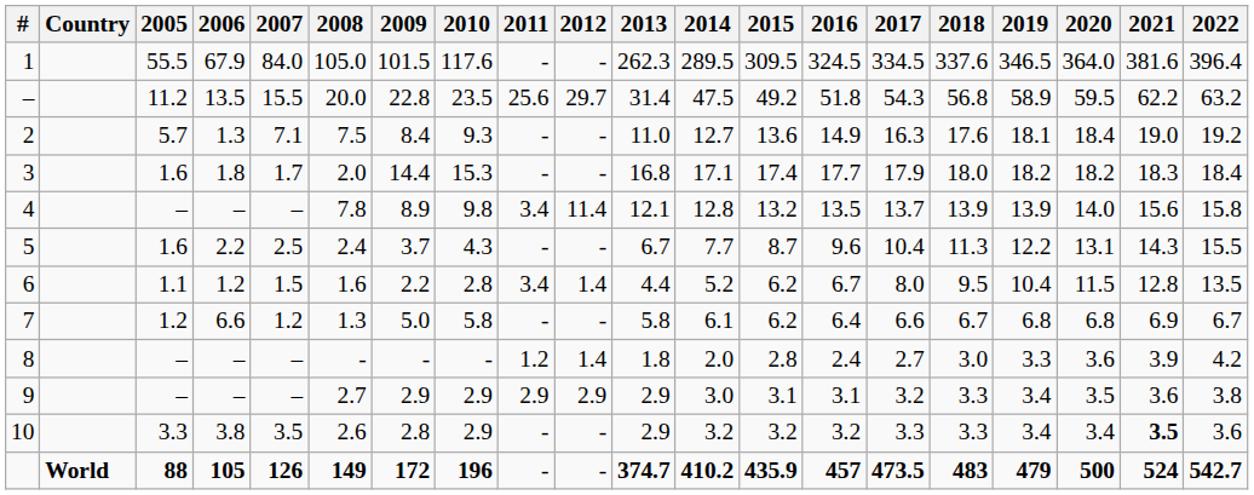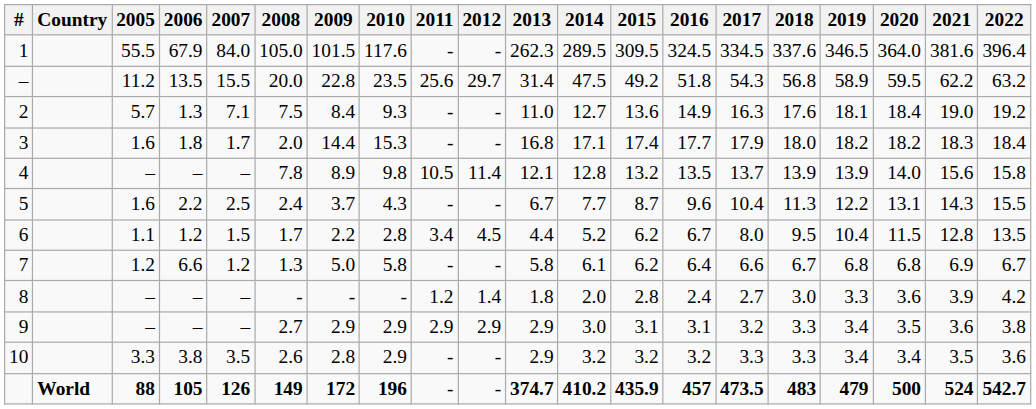 <table class="wikitable sortable" | Solar Heating Capacity 2005–2010 (GWth)>
 <tr>
 <th>#</th>
 <th>Country</th>
 <th>2005</th>
 <th>2006</th>
 <th>2007</th>
 <th>2008</th>
 <th>2009</th>
 <th>2010</th>
 <th>2011</th>
 <th>2012</th>
 <th>2013</th>
 <th>2014</th>
 <th>2015</th>
 <th>2016</th>
 <th>2017</th>
 <th>2018</th>
 <th>2019</th>
 <th>2020</th>
 <th>2021</th>
 <th>2022</th>
 </tr>
 <tr style="text-align:right;">
 <td>1</td>
 <td style="text-align:left;"></td>
 <td>55.5</td>
 <td>67.9</td>
 <td>84.0</td>
 <td>105.0</td>
 <td>101.5</td>
 <td>117.6</td>
 <td>-</td>
 <td>-</td>
 <td>262.3</td>
 <td>289.5</td>
 <td>309.5</td>
 <td>324.5</td>
 <td>334.5</td>
 <td>337.6</td>
 <td>346.5</td>
 <td>364.0</td>
 <td>381.6</td>
 <td>396.4</td>
 </tr>
 <tr style="text-align:right;">
 <td>–</td>
 <td style="text-align:left;"><em></em></td>
 <td>11.2</td>
 <td>13.5</td>
 <td>15.5</td>
 <td>20.0</td>
 <td>22.8</td>
 <td>23.5</td>
 <td>25.6</td>
 <td>29.7</td>
 <td>31.4</td>
 <td>47.5</td>
 <td>49.2</td>
 <td>51.8</td>
 <td>54.3</td>
 <td>56.8</td>
 <td>58.9</td>
 <td>59.5</td>
 <td>62.2</td>
 <td>63.2</td>
 </tr>
 <tr style="text-align:right;">
 <td>2</td>
 <td style="text-align:left;"></td>
 <td>5.7</td>
 <td>1.3</td>
 <td>7.1</td>
 <td>7.5</td>
 <td>8.4</td>
 <td>9.3</td>
 <td>-</td>
 <td>-</td>
 <td>11.0</td>
 <td>12.7</td>
 <td>13.6</td>
 <td>14.9</td>
 <td>16.3</td>
 <td>17.6</td>
 <td>18.1</td>
 <td>18.4</td>
 <td>19.0</td>
 <td>19.2</td>
 </tr>
 <tr style="text-align:right;">
 <td>3</td>
 <td style="text-align:left;"></td>
 <td>1.6</td>
 <td>1.8</td>
 <td>1.7</td>
 <td>2.0</td>
 <td>14.4</td>
 <td>15.3</td>
 <td>-</td>
 <td>-</td>
 <td>16.8</td>
 <td>17.1</td>
 <td>17.4</td>
 <td>17.7</td>
 <td>17.9</td>
 <td>18.0</td>
 <td>18.2</td>
 <td>18.2</td>
 <td>18.3</td>
 <td>18.4</td>
 </tr>
 <tr style="text-align:right;">
 <td>4</td>
 <td style="text-align:left;"></td>
 <td>–</td>
 <td>–</td>
 <td>–</td>
 <td>7.8</td>
 <td>8.9</td>
 <td>9.8</td>
-<td>3.4</td>
+<td>10.5</td>
 <td>11.4</td>
 <td>12.1</td>
 <td>12.8</td>
 <td>13.2</td>
 <td>13.5</td>
 <td>13.7</td>
 <td>13.9</td>
 <td>13.9</td>
 <td>14.0</td>
 <td>15.6</td>
 <td>15.8</td>
 </tr>
 <tr style="text-align:right;">
 <td>5</td>
 <td style="text-align:left;"></td>
 <td>1.6</td>
 <td>2.2</td>
 <td>2.5</td>
 <td>2.4</td>
 <td>3.7</td>
 <td>4.3</td>
 <td>-</td>
 <td>-</td>
 <td>6.7</td>
 <td>7.7</td>
 <td>8.7</td>
 <td>9.6</td>
 <td>10.4</td>
 <td>11.3</td>
 <td>12.2</td>
 <td>13.1</td>
 <td>14.3</td>
 <td>15.5</td>
 </tr>
 <tr style="text-align:right;">
 <td>6</td>
 <td style="text-align:left;"></td>
 <td>1.1</td>
 <td>1.2</td>
 <td>1.5</td>
-<td>1.6</td>
+<td>1.7</td>
 <td>2.2</td>
 <td>2.8</td>
 <td>3.4</td>
-<td>1.4</td>
+<td>4.5</td>
 <td>4.4</td>
 <td>5.2</td>
 <td>6.2</td>
 <td>6.7</td>
 <td>8.0</td>
 <td>9.5</td>
 <td>10.4</td>
 <td>11.5</td>
 <td>12.8</td>
 <td>13.5</td>
 </tr>
 <tr style="text-align:right;">
 <td>7</td>
 <td style="text-align:left;"></td>
 <td>1.2</td>
 <td>6.6</td>
 <td>1.2</td>
 <td>1.3</td>
 <td>5.0</td>
 <td>5.8</td>
 <td>-</td>
 <td>-</td>
 <td>5.8</td>
 <td>6.1</td>
 <td>6.2</td>
 <td>6.4</td>
 <td>6.6</td>
 <td>6.7</td>
 <td>6.8</td>
 <td>6.8</td>
 <td>6.9</td>
 <td>6.7</td>
 </tr>
 <tr style="text-align:right;">
 <td>8</td>
 <td style="text-align:left;"></td>
 <td>–</td>
 <td>–</td>
 <td>–</td>
 <td>-</td>
 <td>-</td>
 <td>-</td>
 <td>1.2</td>
 <td>1.4</td>
 <td>1.8</td>
 <td>2.0</td>
 <td>2.8</td>
 <td>2.4</td>
 <td>2.7</td>
 <td>3.0</td>
 <td>3.3</td>
 <td>3.6</td>
 <td>3.9</td>
 <td>4.2</td>
 </tr>
 <tr style="text-align:right;">
 <td>9</td>
 <td style="text-align:left;"></td>
 <td>–</td>
 <td>–</td>
 <td>–</td>
 <td>2.7</td>
 <td>2.9</td>
 <td>2.9</td>
 <td>2.9</td>
 <td>2.9</td>
 <td>2.9</td>
 <td>3.0</td>
 <td>3.1</td>
 <td>3.1</td>
 <td>3.2</td>
 <td>3.3</td>
 <td>3.4</td>
 <td>3.5</td>
 <td>3.6</td>
 <td>3.8</td>
 </tr>
 <tr style="text-align:right;">
 <td>10</td>
 <td style="text-align:left;"></td>
 <td>3.3</td>
 <td>3.8</td>
 <td>3.5</td>
 <td>2.6</td>
 <td>2.8</td>
 <td>2.9</td>
 <td>-</td>
 <td>-</td>
 <td>2.9</td>
 <td>3.2</td>
 <td>3.2</td>
 <td>3.2</td>
 <td>3.3</td>
 <td>3.3</td>
 <td>3.4</td>
 <td>3.4</td>
-<td><strong>3.5</strong></td>
+<td>3.5</td>
 <td>3.6</td>
 </tr>
 <tr style="text-align:right;">
 <td></td>
 <td style="text-align:left;"><strong> World</strong></td>
 <td><strong>88</strong></td>
 <td><strong>105</strong></td>
 <td><strong>126</strong></td>
 <td><strong>149</strong></td>
 <td><strong>172</strong></td>
 <td><strong>196</strong></td>
 <td>-</td>
 <td>-</td>
 <td><strong>374.7</strong></td>
 <td><strong>410.2</strong></td>
 <td><strong>435.9</strong></td>
 <td><strong>457</strong></td>
 <td><strong>473.5</strong></td>
 <td><strong>483</strong></td>
 <td><strong>479</strong></td>
 <td><strong>500</strong></td>
 <td><strong>524</strong></td>
 <td><strong>542.7</strong></td>
 </tr>
 </table>
